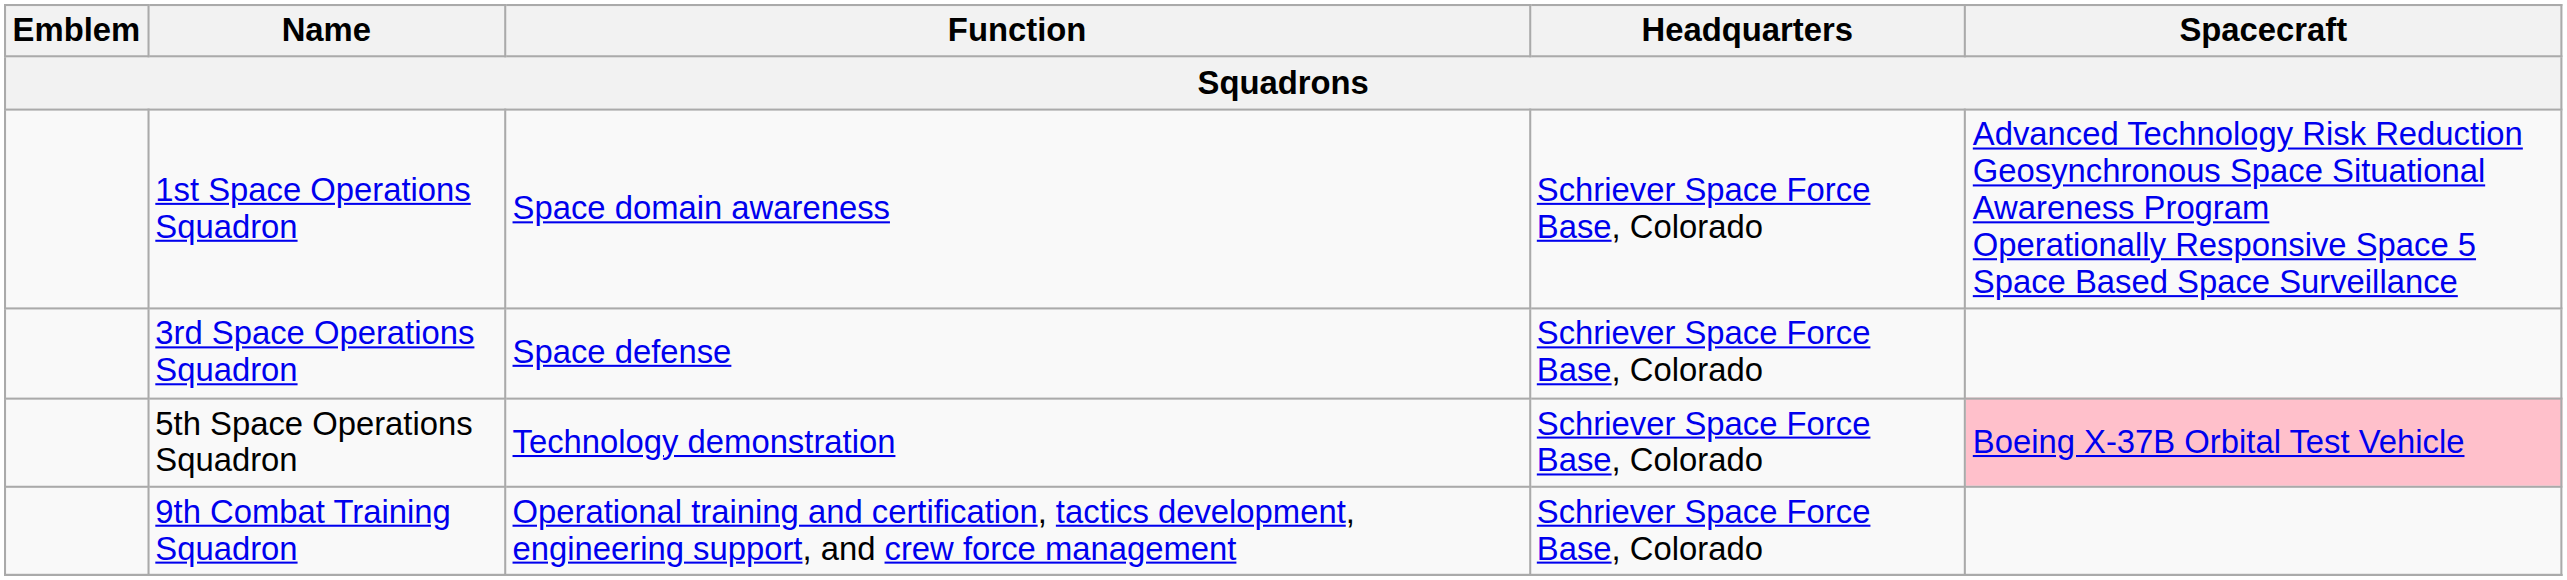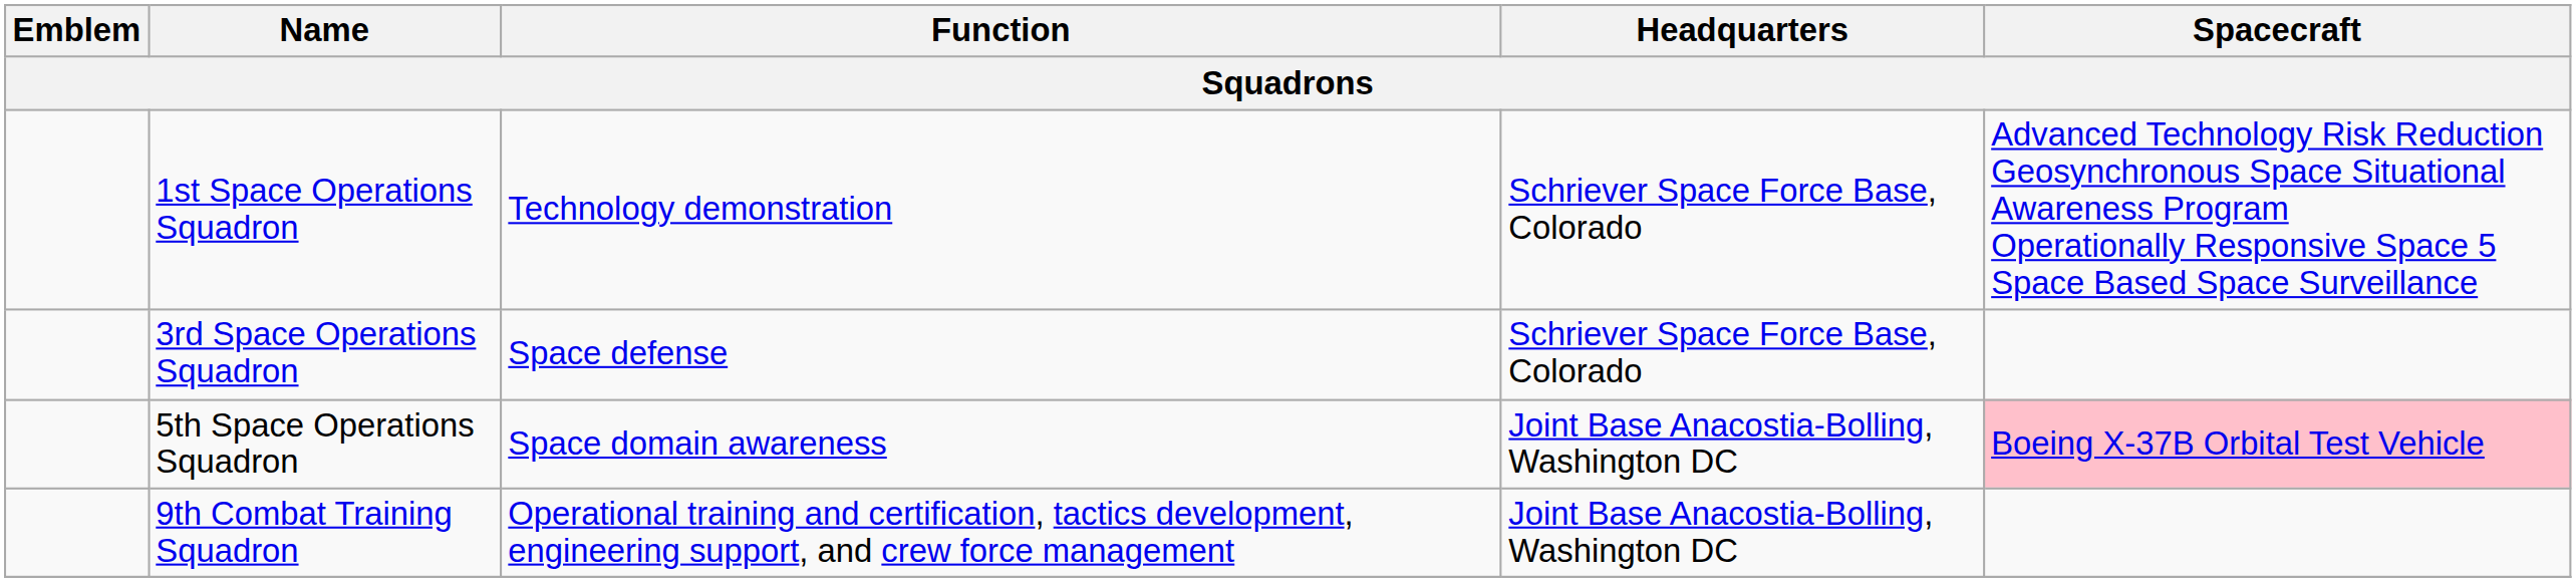 <table class="wikitable">
 <tr>
 <th>Emblem</th>
 <th>Name</th>
 <th>Function</th>
 <th>Headquarters</th>
 <th>Spacecraft</th>
 </tr>
 <tr>
 <th colspan=6>Squadrons</th>
 </tr>
 <tr>
 <td></td>
 <td><a href='#'>1st Space Operations Squadron</a></td>
-<td><a href='#'>Space domain awareness</a></td>
+<td><a href='#'>Technology demonstration</a></td>
 <td><a href='#'>Schriever Space Force Base</a>, Colorado</td>
 <td><a href='#'>Advanced Technology Risk Reduction</a><br><a href='#'>Geosynchronous Space Situational Awareness Program</a><br><a href='#'>Operationally Responsive Space 5</a><br><a href='#'>Space Based Space Surveillance</a></td>
 </tr>
 <tr>
 <td></td>
 <td><a href='#'>3rd Space Operations Squadron</a></td>
 <td><a href='#'>Space defense</a></td>
 <td><a href='#'>Schriever Space Force Base</a>, Colorado</td>
 <td></td>
 </tr>
 <tr>
 <td></td>
 <td>5th Space Operations Squadron</td>
-<td><a href='#'>Technology demonstration</a></td>
-<td><a href='#'>Schriever Space Force Base</a>, Colorado</td>
+<td><a href='#'>Space domain awareness</a></td>
+<td><a href='#'>Joint Base Anacostia-Bolling</a>, Washington DC</td>
 <td style="background: pink;"><a href='#'>Boeing X-37B Orbital Test Vehicle</a></td>
 </tr>
 <tr>
 <td></td>
 <td><a href='#'>9th Combat Training Squadron</a></td>
 <td><a href='#'>Operational training and certification</a>, <a href='#'>tactics development</a>, <a href='#'>engineering support</a>, and <a href='#'>crew force management</a></td>
-<td><a href='#'>Schriever Space Force Base</a>, Colorado</td>
+<td><a href='#'>Joint Base Anacostia-Bolling</a>, Washington DC</td>
 <td></td>
 </tr>
 <tr>
 </tr>
 </table>
